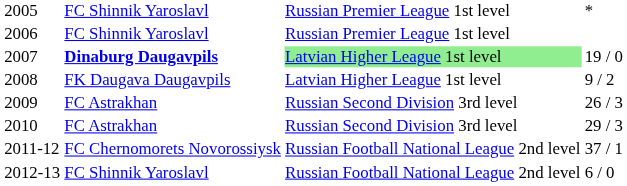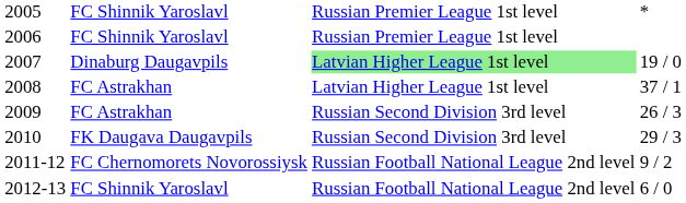 <table>
 <tr>
 <td>2005</td>
 <td><a href='#'>FC Shinnik Yaroslavl</a></td>
 <td><a href='#'>Russian Premier League</a> 1st level</td>
 <td>*</td>
 </tr>
 <tr>
 <td>2006</td>
 <td><a href='#'>FC Shinnik Yaroslavl</a></td>
 <td><a href='#'>Russian Premier League</a> 1st level</td>
 <td></td>
 </tr>
 <tr>
 <td>2007</td>
-<td><strong><a href='#'>Dinaburg Daugavpils</a></strong></td>
+<td><a href='#'>Dinaburg Daugavpils</a></td>
 <td style="background: lightgreen;"><a href='#'>Latvian Higher League</a> 1st level</td>
 <td>19 / 0</td>
 </tr>
 <tr>
 <td>2008</td>
-<td><a href='#'>FK Daugava Daugavpils</a></td>
+<td><a href='#'>FC Astrakhan</a></td>
 <td><a href='#'>Latvian Higher League</a> 1st level</td>
-<td>9 / 2</td>
+<td>37 / 1</td>
 </tr>
 <tr>
 <td>2009</td>
 <td><a href='#'>FC Astrakhan</a></td>
 <td><a href='#'>Russian Second Division</a> 3rd level</td>
 <td>26 / 3</td>
 </tr>
 <tr>
 <td>2010</td>
-<td><a href='#'>FC Astrakhan</a></td>
+<td><a href='#'>FK Daugava Daugavpils</a></td>
 <td><a href='#'>Russian Second Division</a> 3rd level</td>
 <td>29 / 3</td>
 </tr>
 <tr>
 <td>2011-12</td>
 <td><a href='#'>FC Chernomorets Novorossiysk</a></td>
 <td><a href='#'>Russian Football National League</a> 2nd level</td>
-<td>37 / 1</td>
+<td>9 / 2</td>
 </tr>
 <tr>
 <td>2012-13</td>
 <td><a href='#'>FC Shinnik Yaroslavl</a></td>
 <td><a href='#'>Russian Football National League</a> 2nd level</td>
 <td>6 / 0</td>
 </tr>
 </table>
